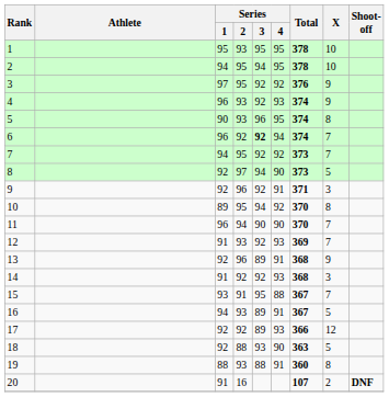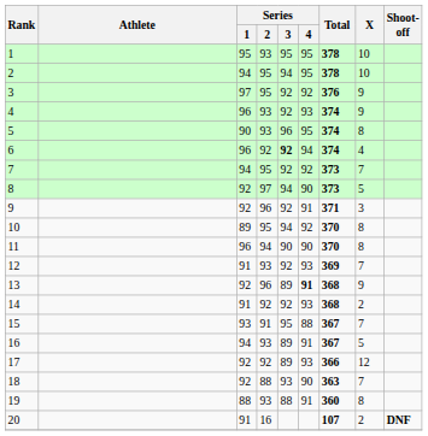 <table class="wikitable" style="font-size:95%" style="width:35em;" style="text-align:center">
 <tr>
 <th rowspan=2>Rank</th>
 <th rowspan=2 width=250>Athlete</th>
 <th colspan=4 width=100>Series</th>
 <th rowspan=2 width=40>Total</th>
 <th rowspan=2 width=30>X</th>
 <th rowspan=2 width=40>Shoot-off</th>
 </tr>
 <tr>
 <th>1</th>
 <th>2</th>
 <th>3</th>
 <th>4</th>
 </tr>
 <tr bgcolor=ccffcc>
 <td>1</td>
 <td align=left></td>
 <td>95</td>
 <td>93</td>
 <td>95</td>
 <td>95</td>
 <td><strong>378</strong></td>
 <td>10</td>
 <td></td>
 </tr>
 <tr bgcolor=ccffcc>
 <td>2</td>
 <td align=left></td>
 <td>94</td>
 <td>95</td>
 <td>94</td>
 <td>95</td>
 <td><strong>378</strong></td>
 <td>10</td>
 <td></td>
 </tr>
 <tr bgcolor=ccffcc>
 <td>3</td>
 <td align=left></td>
 <td>97</td>
 <td>95</td>
 <td>92</td>
 <td>92</td>
 <td><strong>376</strong></td>
 <td>9</td>
 <td></td>
 </tr>
 <tr bgcolor=ccffcc>
 <td>4</td>
 <td align=left></td>
 <td>96</td>
 <td>93</td>
 <td>92</td>
 <td>93</td>
 <td><strong>374</strong></td>
 <td>9</td>
 <td></td>
 </tr>
 <tr bgcolor=ccffcc>
 <td>5</td>
 <td align=left></td>
 <td>90</td>
 <td>93</td>
 <td>96</td>
 <td>95</td>
 <td><strong>374</strong></td>
 <td>8</td>
 <td></td>
 </tr>
 <tr bgcolor=ccffcc>
 <td>6</td>
 <td align=left></td>
 <td>96</td>
 <td>92</td>
 <td><strong>92</strong></td>
 <td>94</td>
 <td><strong>374</strong></td>
-<td>7</td>
+<td>4</td>
 <td></td>
 </tr>
 <tr bgcolor=ccffcc>
 <td>7</td>
 <td align=left></td>
 <td>94</td>
 <td>95</td>
 <td>92</td>
 <td>92</td>
 <td><strong>373</strong></td>
 <td>7</td>
 <td></td>
 </tr>
 <tr bgcolor=ccffcc>
 <td>8</td>
 <td align=left></td>
 <td>92</td>
 <td>97</td>
 <td>94</td>
 <td>90</td>
 <td><strong>373</strong></td>
 <td>5</td>
 <td></td>
 </tr>
 <tr>
 <td>9</td>
 <td align=left></td>
 <td>92</td>
 <td>96</td>
 <td>92</td>
 <td>91</td>
 <td><strong>371</strong></td>
 <td>3</td>
 <td></td>
 </tr>
 <tr>
 <td>10</td>
 <td align=left></td>
 <td>89</td>
 <td>95</td>
 <td>94</td>
 <td>92</td>
 <td><strong>370</strong></td>
 <td>8</td>
 <td></td>
 </tr>
 <tr>
 <td>11</td>
 <td align=left></td>
 <td>96</td>
 <td>94</td>
 <td>90</td>
 <td>90</td>
 <td><strong>370</strong></td>
-<td>7</td>
+<td>8</td>
 <td></td>
 </tr>
 <tr>
 <td>12</td>
 <td align=left></td>
 <td>91</td>
 <td>93</td>
 <td>92</td>
 <td>93</td>
 <td><strong>369</strong></td>
 <td>7</td>
 <td></td>
 </tr>
 <tr>
 <td>13</td>
 <td align=left></td>
 <td>92</td>
 <td>96</td>
 <td>89</td>
-<td>91</td>
+<td><strong>91</strong></td>
 <td><strong>368</strong></td>
 <td>9</td>
 <td></td>
 </tr>
 <tr>
 <td>14</td>
 <td align=left></td>
 <td>91</td>
 <td>92</td>
 <td>92</td>
 <td>93</td>
 <td><strong>368</strong></td>
-<td>3</td>
+<td>2</td>
 <td></td>
 </tr>
 <tr>
 <td>15</td>
 <td align=left></td>
 <td>93</td>
 <td>91</td>
 <td>95</td>
 <td>88</td>
 <td><strong>367</strong></td>
 <td>7</td>
 <td></td>
 </tr>
 <tr>
 <td>16</td>
 <td align=left></td>
 <td>94</td>
 <td>93</td>
 <td>89</td>
 <td>91</td>
 <td><strong>367</strong></td>
 <td>5</td>
 <td></td>
 </tr>
 <tr>
 <td>17</td>
 <td align=left></td>
 <td>92</td>
 <td>92</td>
 <td>89</td>
 <td>93</td>
 <td><strong>366</strong></td>
 <td>12</td>
 <td></td>
 </tr>
 <tr>
 <td>18</td>
 <td align=left></td>
 <td>92</td>
 <td>88</td>
 <td>93</td>
 <td>90</td>
 <td><strong>363</strong></td>
-<td>5</td>
+<td>7</td>
 <td></td>
 </tr>
 <tr>
 <td>19</td>
 <td align=left></td>
 <td>88</td>
 <td>93</td>
 <td>88</td>
 <td>91</td>
 <td><strong>360</strong></td>
 <td>8</td>
 <td></td>
 </tr>
 <tr>
 <td>20</td>
 <td align=left></td>
 <td>91</td>
 <td>16</td>
 <td></td>
 <td></td>
 <td><strong>107</strong></td>
 <td>2</td>
 <td><strong>DNF</strong></td>
 </tr>
 <tr>
 </tr>
 </table>
